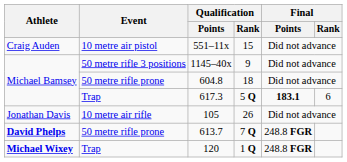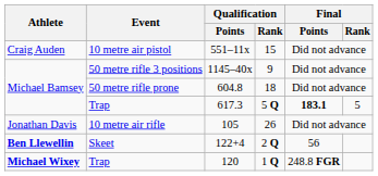 <table class="wikitable" style="font-size:90%">
 <tr>
 <th rowspan=2>Athlete</th>
 <th rowspan=2>Event</th>
 <th colspan=2>Qualification</th>
 <th colspan=2>Final</th>
 </tr>
 <tr style="font-size:95%">
 <th>Points</th>
 <th>Rank</th>
 <th>Points</th>
 <th>Rank</th>
 </tr>
 <tr align=center>
 <td align=left><a href='#'>Craig Auden</a></td>
 <td align=left><a href='#'>10 metre air pistol</a></td>
 <td>551–11x</td>
 <td>15</td>
 <td colspan=2>Did not advance</td>
 </tr>
 <tr align=center>
 <td align=left rowspan=3><a href='#'>Michael Bamsey</a></td>
 <td align=left><a href='#'>50 metre rifle 3 positions</a></td>
 <td>1145–40x</td>
 <td>9</td>
 <td colspan=2>Did not advance</td>
 </tr>
 <tr align=center>
 <td align=left><a href='#'>50 metre rifle prone</a></td>
 <td>604.8</td>
 <td>18</td>
 <td colspan=2>Did not advance</td>
 </tr>
 <tr align=center>
 <td align=left><a href='#'>Trap</a></td>
 <td>617.3</td>
 <td>5 <strong>Q</strong></td>
 <td><strong>183.1</strong></td>
-<td>6</td>
+<td>5</td>
 </tr>
 <tr align=center>
 <td align=left><a href='#'>Jonathan Davis</a></td>
 <td align=left><a href='#'>10 metre air rifle</a></td>
 <td>105</td>
 <td>26</td>
 <td colspan=2>Did not advance</td>
 </tr>
 <tr align=center>
-<td align=left><strong><a href='#'>David Phelps</a></strong></td>
-<td align=left><a href='#'>50 metre rifle prone</a></td>
-<td>613.7</td>
-<td>7 <strong>Q</strong></td>
-<td>248.8 <strong>FGR</strong></td>
+<td align=left><strong><a href='#'>Ben Llewellin</a></strong></td>
+<td align=left><a href='#'>Skeet</a></td>
+<td>122+4</td>
+<td>2 <strong>Q</strong></td>
+<td>56</td>
 <td></td>
 </tr>
 <tr align=center>
 <td align=left><strong><a href='#'>Michael Wixey</a></strong></td>
 <td align=left><a href='#'>Trap</a></td>
 <td>120</td>
 <td>1 <strong>Q</strong></td>
 <td>248.8 <strong>FGR</strong></td>
 <td></td>
 </tr>
 </table>
